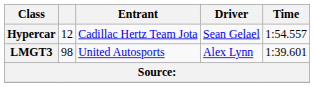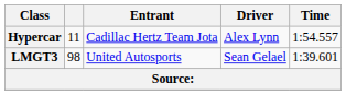 <table class="wikitable" style="font-size:90%;">
 <tr>
 <th>Class</th>
 <th></th>
 <th>Entrant</th>
 <th>Driver</th>
 <th>Time</th>
 </tr>
 <tr>
 <th>Hypercar</th>
-<td style="text-align:center;">12</td>
+<td style="text-align:center;">11</td>
 <td> <a href='#'>Cadillac Hertz Team Jota</a></td>
-<td> <a href='#'>Sean Gelael</a></td>
+<td> <a href='#'>Alex Lynn</a></td>
 <td>1:54.557</td>
 </tr>
 <tr>
 <th>LMGT3</th>
 <td style="text-align:center;">98</td>
 <td> <a href='#'>United Autosports</a></td>
-<td> <a href='#'>Alex Lynn</a></td>
+<td> <a href='#'>Sean Gelael</a></td>
 <td>1:39.601</td>
 </tr>
 <tr>
 <th colspan="6">Source:</th>
 </tr>
 <tr>
 </tr>
 </table>
